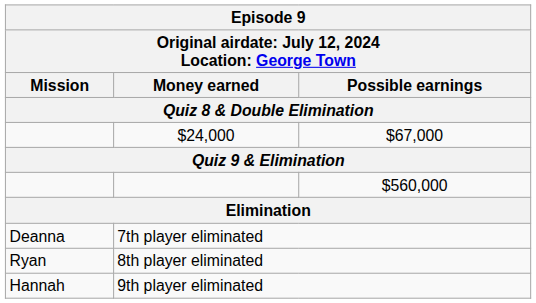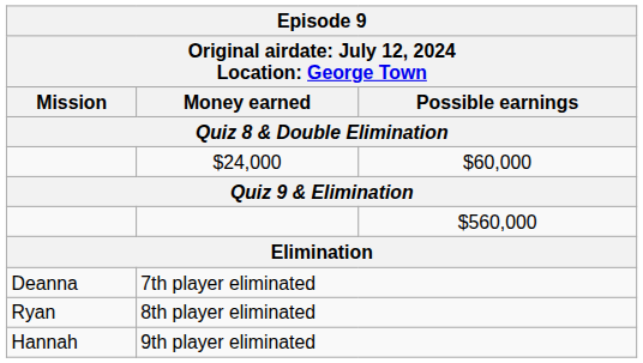 <table class="wikitable" style="font-size: 95%; margin: 10px" align="right" width="40%">
 <tr>
 <th colspan=3>Episode 9</th>
 </tr>
 <tr>
 <th colspan=3>Original airdate: July 12, 2024<br>Location: <a href='#'>George Town</a></th>
 </tr>
 <tr>
 <th>Mission</th>
 <th>Money earned</th>
 <th>Possible earnings</th>
 </tr>
 <tr>
 <th colspan=3><em>Quiz 8 & Double Elimination</em></th>
 </tr>
 <tr>
 <td></td>
 <td align="center">$24,000</td>
-<td align="center">$67,000</td>
+<td align="center">$60,000</td>
 </tr>
 <tr>
 <th colspan=3><em>Quiz 9 & Elimination</em></th>
 </tr>
 <tr>
 <td><strong></strong></td>
 <td align="center"><strong></strong></td>
 <td align="center">$560,000</td>
 </tr>
 <tr>
 <th colspan=3>Elimination</th>
 </tr>
 <tr>
 <td>Deanna</td>
 <td colspan=2>7th player eliminated</td>
 </tr>
 <tr>
 <td>Ryan</td>
 <td colspan=2>8th player eliminated</td>
 </tr>
 <tr>
 <td>Hannah</td>
 <td colspan=2>9th player eliminated</td>
 </tr>
 </table>
